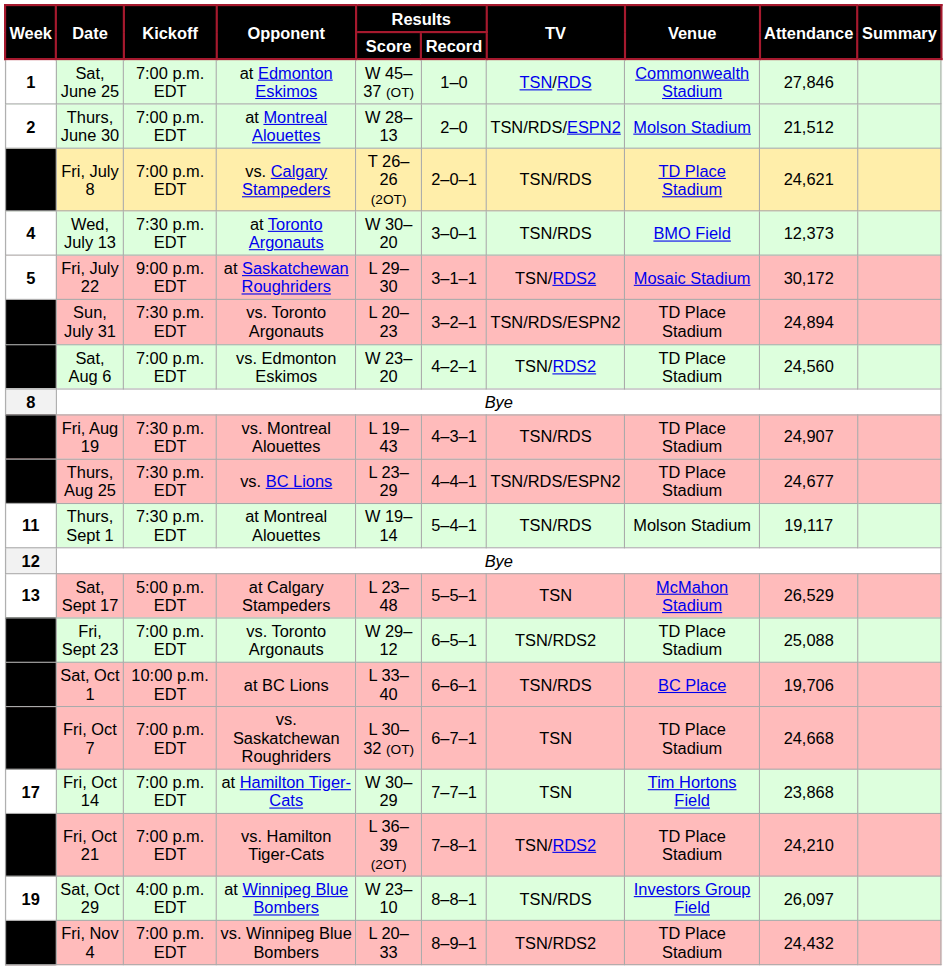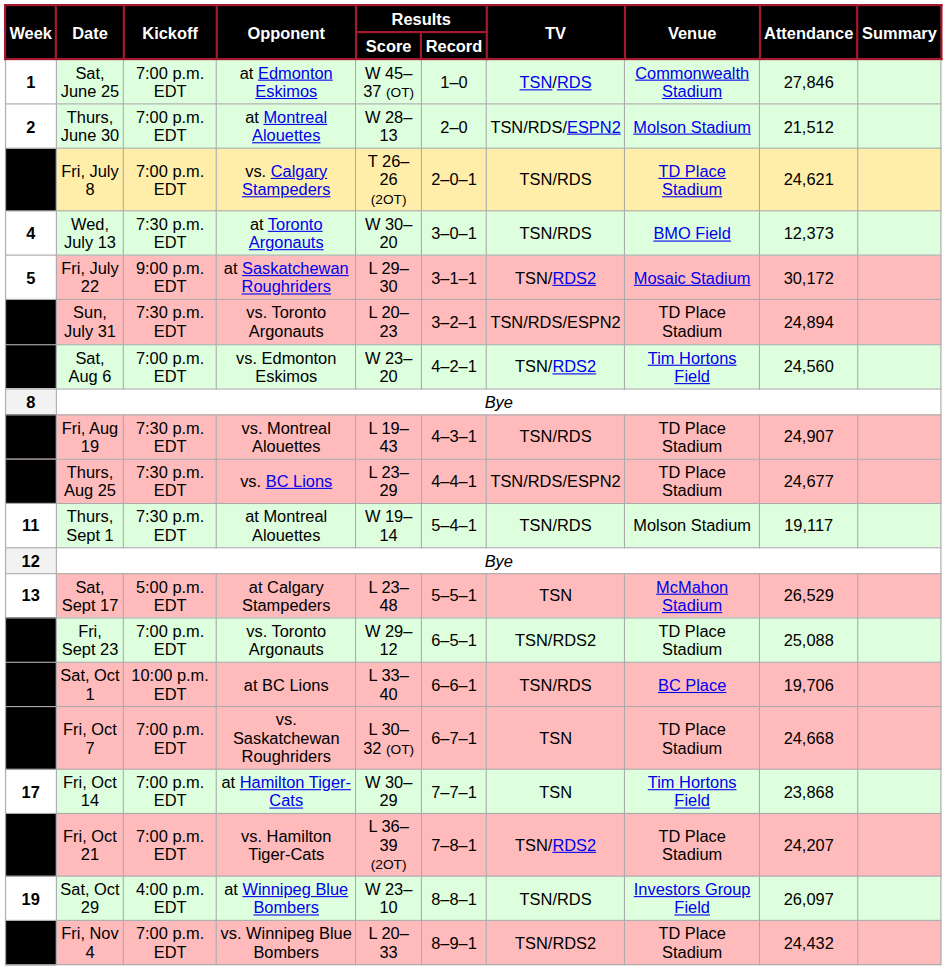 <table class="wikitable" style="font-size: 95%;">
 <tr>
 <th scope="col" style="background:#000000;color:#FFFFFF;border:2px solid #A6192E;" rowspan=2>Week</th>
 <th scope="col" style="background:#000000;color:#FFFFFF;border:2px solid #A6192E;" rowspan=2>Date</th>
 <th scope="col" style="background:#000000;color:#FFFFFF;border:2px solid #A6192E;" rowspan=2>Kickoff</th>
 <th scope="col" style="background:#000000;color:#FFFFFF;border:2px solid #A6192E;" rowspan=2>Opponent</th>
 <th scope="col" style="background:#000000;color:#FFFFFF;border:2px solid #A6192E;" colspan=2>Results</th>
 <th scope="col" style="background:#000000;color:#FFFFFF;border:2px solid #A6192E;" rowspan=2>TV</th>
 <th scope="col" style="background:#000000;color:#FFFFFF;border:2px solid #A6192E;" rowspan=2>Venue</th>
 <th scope="col" style="background:#000000;color:#FFFFFF;border:2px solid #A6192E;" rowspan=2>Attendance</th>
 <th scope="col" style="background:#000000;color:#FFFFFF;border:2px solid #A6192E;" rowspan=2>Summary</th>
 </tr>
 <tr>
 <th scope="col" style="background:#000000;color:#FFFFFF;border:2px solid #A6192E;">Score</th>
 <th scope="col" style="background:#000000;color:#FFFFFF;border:2px solid #A6192E;">Record</th>
 </tr>
 <tr align="center" bgcolor="#ddffdd">
 <th style="text-align:center; background:white;"><span><strong>1</strong></span></th>
 <td align="center">Sat, June 25</td>
 <td align="center">7:00 p.m. EDT</td>
 <td align="center">at <a href='#'>Edmonton Eskimos</a></td>
 <td align="center">W 45–37 <small>(OT)</small></td>
 <td align="center">1–0</td>
 <td align="center"><a href='#'>TSN</a>/<a href='#'>RDS</a></td>
 <td align="center"><a href='#'>Commonwealth Stadium</a></td>
 <td align="center">27,846</td>
 <td align="center"></td>
 </tr>
 <tr align="center" bgcolor="#ddffdd">
 <th style="text-align:center; background:white;"><span><strong>2</strong></span></th>
 <td align="center">Thurs, June 30</td>
 <td align="center">7:00 p.m. EDT</td>
 <td align="center">at <a href='#'>Montreal Alouettes</a></td>
 <td align="center">W 28–13</td>
 <td align="center">2–0</td>
 <td align="center">TSN/RDS/<a href='#'>ESPN2</a></td>
 <td align="center"><a href='#'>Molson Stadium</a></td>
 <td align="center">21,512</td>
 <td align="center"></td>
 </tr>
 <tr align="center" bgcolor="#ffeeaa">
 <th style="text-align:center; background:black;"><span><strong>3</strong></span></th>
 <td align="center">Fri, July 8</td>
 <td align="center">7:00 p.m. EDT</td>
 <td align="center">vs. <a href='#'>Calgary Stampeders</a></td>
 <td align="center">T 26–26 <small>(2OT)</small></td>
 <td align="center">2–0–1</td>
 <td align="center">TSN/RDS</td>
 <td align="center"><a href='#'>TD Place Stadium</a></td>
 <td align="center">24,621</td>
 <td align="center"></td>
 </tr>
 <tr align="center" bgcolor="#ddffdd">
 <th style="text-align:center; background:white;"><span><strong>4</strong></span></th>
 <td align="center">Wed, July 13</td>
 <td align="center">7:30 p.m. EDT</td>
 <td align="center">at <a href='#'>Toronto Argonauts</a></td>
 <td align="center">W 30–20</td>
 <td align="center">3–0–1</td>
 <td align="center">TSN/RDS</td>
 <td align="center"><a href='#'>BMO Field</a></td>
 <td align="center">12,373</td>
 <td align="center"></td>
 </tr>
 <tr align="center" bgcolor="#ffbbbb">
 <th style="text-align:center; background:white;"><span><strong>5</strong></span></th>
 <td align="center">Fri, July 22</td>
 <td align="center">9:00 p.m. EDT</td>
 <td align="center">at <a href='#'>Saskatchewan Roughriders</a></td>
 <td align="center">L 29–30</td>
 <td align="center">3–1–1</td>
 <td align="center">TSN/<a href='#'>RDS2</a></td>
 <td align="center"><a href='#'>Mosaic Stadium</a></td>
 <td align="center">30,172</td>
 <td align="center"></td>
 </tr>
 <tr align="center" bgcolor="#ffbbbb">
 <th style="text-align:center; background:black;"><span><strong>6</strong></span></th>
 <td align="center">Sun, July 31</td>
 <td align="center">7:30 p.m. EDT</td>
 <td align="center">vs. Toronto Argonauts</td>
 <td align="center">L 20–23</td>
 <td align="center">3–2–1</td>
 <td align="center">TSN/RDS/ESPN2</td>
 <td align="center">TD Place Stadium</td>
 <td align="center">24,894</td>
 <td align="center"></td>
 </tr>
 <tr align="center" bgcolor="#ddffdd">
 <th style="text-align:center; background:black;"><span><strong>7</strong></span></th>
 <td align="center">Sat, Aug 6</td>
 <td align="center">7:00 p.m. EDT</td>
 <td align="center">vs. Edmonton Eskimos</td>
 <td align="center">W 23–20</td>
 <td align="center">4–2–1</td>
 <td align="center">TSN/<a href='#'>RDS2</a></td>
-<td align="center">TD Place Stadium</td>
+<td align="center"><a href='#'>Tim Hortons Field</a></td>
 <td align="center">24,560</td>
 <td align="center"></td>
 </tr>
 <tr align="center" bgcolor="#ffffff">
 <th align="center"><strong>8</strong></th>
 <td colspan=9 align="center" valign="middle"><em>Bye</em></td>
 </tr>
 <tr align="center" bgcolor="#ffbbbb">
 <th style="text-align:center; background:black;"><span><strong>9</strong></span></th>
 <td align="center">Fri, Aug 19</td>
 <td align="center">7:30 p.m. EDT</td>
 <td align="center">vs. Montreal Alouettes</td>
 <td align="center">L 19–43</td>
 <td align="center">4–3–1</td>
 <td align="center">TSN/RDS</td>
 <td align="center">TD Place Stadium</td>
 <td align="center">24,907</td>
 <td align="center"></td>
 </tr>
 <tr align="center" bgcolor="#ffbbbb">
 <th style="text-align:center; background:black;"><span><strong>10</strong></span></th>
 <td align="center">Thurs, Aug 25</td>
 <td align="center">7:30 p.m. EDT</td>
 <td align="center">vs. <a href='#'>BC Lions</a></td>
 <td align="center">L 23–29</td>
 <td align="center">4–4–1</td>
 <td align="center">TSN/RDS/ESPN2</td>
 <td align="center">TD Place Stadium</td>
 <td align="center">24,677</td>
 <td align="center"></td>
 </tr>
 <tr align="center" bgcolor="#ddffdd">
 <th style="text-align:center; background:white;"><span><strong>11</strong></span></th>
 <td align="center">Thurs, Sept 1</td>
 <td align="center">7:30 p.m. EDT</td>
 <td align="center">at Montreal Alouettes</td>
 <td align="center">W 19–14</td>
 <td align="center">5–4–1</td>
 <td align="center">TSN/RDS</td>
 <td align="center">Molson Stadium</td>
 <td align="center">19,117</td>
 <td align="center"></td>
 </tr>
 <tr align="center" bgcolor="#ffffff">
 <th align="center"><strong>12</strong></th>
 <td colspan=9 align="center" valign="middle"><em>Bye</em></td>
 </tr>
 <tr align="center" bgcolor="#ffbbbb">
 <th style="text-align:center; background:white;"><span><strong>13</strong></span></th>
 <td align="center">Sat, Sept 17</td>
 <td align="center">5:00 p.m. EDT</td>
 <td align="center">at Calgary Stampeders</td>
 <td align="center">L 23–48</td>
 <td align="center">5–5–1</td>
 <td align="center">TSN</td>
 <td align="center"><a href='#'>McMahon Stadium</a></td>
 <td align="center">26,529</td>
 <td align="center"></td>
 </tr>
 <tr align="center" bgcolor="#ddffdd">
 <th style="text-align:center; background:black;"><span><strong>14</strong></span></th>
 <td align="center">Fri, Sept 23</td>
 <td align="center">7:00 p.m. EDT</td>
 <td align="center">vs. Toronto Argonauts</td>
 <td align="center">W 29–12</td>
 <td align="center">6–5–1</td>
 <td align="center">TSN/RDS2</td>
 <td align="center">TD Place Stadium</td>
 <td align="center">25,088</td>
 <td align="center"></td>
 </tr>
 <tr align="center" bgcolor="#ffbbbb">
 <th style="text-align:center; background:black;"><span><strong>15</strong></span></th>
 <td align="center">Sat, Oct 1</td>
 <td align="center">10:00 p.m. EDT</td>
 <td align="center">at BC Lions</td>
 <td align="center">L 33–40</td>
 <td align="center">6–6–1</td>
 <td align="center">TSN/RDS</td>
 <td align="center"><a href='#'>BC Place</a></td>
 <td align="center">19,706</td>
 <td align="center"></td>
 </tr>
 <tr align="center" bgcolor="#ffbbbb">
 <th style="text-align:center; background:black;"><span><strong>16</strong></span></th>
 <td align="center">Fri, Oct 7</td>
 <td align="center">7:00 p.m. EDT</td>
 <td align="center">vs. Saskatchewan Roughriders</td>
 <td align="center">L 30–32 <small>(OT)</small></td>
 <td align="center">6–7–1</td>
 <td align="center">TSN</td>
 <td align="center">TD Place Stadium</td>
 <td align="center">24,668</td>
 <td align="center"></td>
 </tr>
 <tr align="center" bgcolor="#ddffdd">
 <th style="text-align:center; background:white;"><span><strong>17</strong></span></th>
 <td align="center">Fri, Oct 14</td>
 <td align="center">7:00 p.m. EDT</td>
 <td align="center">at <a href='#'>Hamilton Tiger-Cats</a></td>
 <td align="center">W 30–29</td>
 <td align="center">7–7–1</td>
 <td align="center">TSN</td>
 <td align="center"><a href='#'>Tim Hortons Field</a></td>
 <td align="center">23,868</td>
 <td align="center"></td>
 </tr>
 <tr align="center" bgcolor="#ffbbbb">
 <th style="text-align:center; background:black;"><span><strong>18</strong></span></th>
 <td align="center">Fri, Oct 21</td>
 <td align="center">7:00 p.m. EDT</td>
 <td align="center">vs. Hamilton Tiger-Cats</td>
 <td align="center">L 36–39 <small>(2OT)</small></td>
 <td align="center">7–8–1</td>
 <td align="center">TSN/<a href='#'>RDS2</a></td>
 <td align="center">TD Place Stadium</td>
-<td align="center">24,210</td>
+<td align="center">24,207</td>
 <td align="center"></td>
 </tr>
 <tr align="center" bgcolor="#ddffdd">
 <th style="text-align:center; background:white;"><span><strong>19</strong></span></th>
 <td align="center">Sat, Oct 29</td>
 <td align="center">4:00 p.m. EDT</td>
 <td align="center">at <a href='#'>Winnipeg Blue Bombers</a></td>
 <td align="center">W 23–10</td>
 <td align="center">8–8–1</td>
 <td align="center">TSN/RDS</td>
 <td align="center"><a href='#'>Investors Group Field</a></td>
 <td align="center">26,097</td>
 <td align="center"></td>
 </tr>
 <tr align="center" bgcolor="#ffbbbb">
 <th style="text-align:center; background:black;"><span><strong>20</strong></span></th>
 <td align="center">Fri, Nov 4</td>
 <td align="center">7:00 p.m. EDT</td>
 <td align="center">vs. Winnipeg Blue Bombers</td>
 <td align="center">L 20–33</td>
 <td align="center">8–9–1</td>
 <td align="center">TSN/RDS2</td>
 <td align="center">TD Place Stadium</td>
 <td align="center">24,432</td>
 <td align="center"></td>
 </tr>
 </table>
